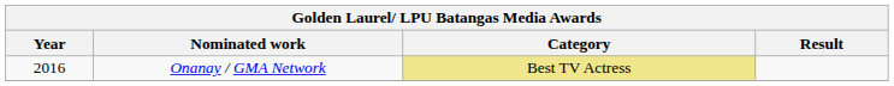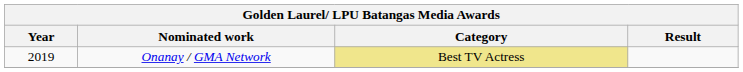 <table width="70%" class="wikitable sortable">
 <tr>
 <th colspan="4" align="center">Golden Laurel/ LPU Batangas Media Awards</th>
 </tr>
 <tr>
 <th width="10%">Year</th>
 <th width="35%">Nominated work</th>
 <th width="40%">Category</th>
 <th width="15%">Result</th>
 </tr>
 <tr>
-<td align="center">2016</td>
+<td align="center">2019</td>
 <td align="center"><em><a href='#'>Onanay</a>  /  <a href='#'>GMA Network</a></em></td>
 <td align="center" style="background: khaki;">Best TV Actress</td>
 <td></td>
 </tr>
 <tr>
 </tr>
 </table>
